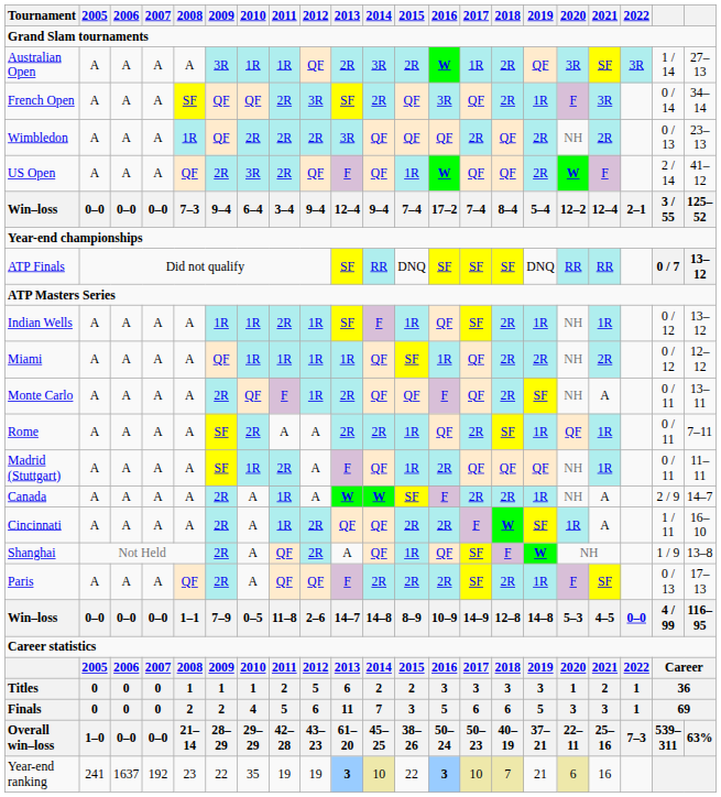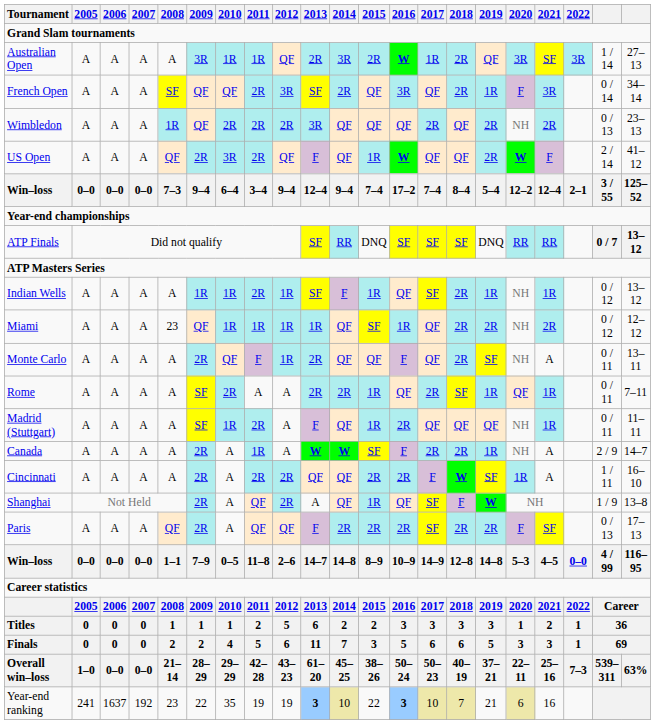 <table class=wikitable style=text-align:center;font-size:96%>
 <tr>
 <th>Tournament</th>
 <th><a href='#'>2005</a></th>
 <th><a href='#'>2006</a></th>
 <th><a href='#'>2007</a></th>
 <th><a href='#'>2008</a></th>
 <th><a href='#'>2009</a></th>
 <th><a href='#'>2010</a></th>
 <th><a href='#'>2011</a></th>
 <th><a href='#'>2012</a></th>
 <th><a href='#'>2013</a></th>
 <th><a href='#'>2014</a></th>
 <th><a href='#'>2015</a></th>
 <th><a href='#'>2016</a></th>
 <th><a href='#'>2017</a></th>
 <th><a href='#'>2018</a></th>
 <th><a href='#'>2019</a></th>
 <th><a href='#'>2020</a></th>
 <th><a href='#'>2021</a></th>
 <th><a href='#'>2022</a></th>
 <th></th>
 <th></th>
 </tr>
 <tr>
 <td colspan="21" align="left"><strong>Grand Slam tournaments</strong></td>
 </tr>
 <tr>
 <td align=left><a href='#'>Australian Open</a></td>
 <td>A</td>
 <td>A</td>
 <td>A</td>
 <td>A</td>
 <td bgcolor=afeeee><a href='#'>3R</a></td>
 <td bgcolor=afeeee><a href='#'>1R</a></td>
 <td bgcolor=afeeee><a href='#'>1R</a></td>
 <td bgcolor=ffebcd><a href='#'>QF</a></td>
 <td bgcolor=afeeee><a href='#'>2R</a></td>
 <td bgcolor=afeeee><a href='#'>3R</a></td>
 <td bgcolor=afeeee><a href='#'>2R</a></td>
 <td bgcolor=lime><a href='#'><strong>W</strong></a></td>
 <td bgcolor=afeeee><a href='#'>1R</a></td>
 <td bgcolor=afeeee><a href='#'>2R</a></td>
 <td bgcolor=ffebcd><a href='#'>QF</a></td>
 <td bgcolor=afeeee><a href='#'>3R</a></td>
 <td bgcolor=yellow><a href='#'>SF</a></td>
 <td bgcolor=afeeee><a href='#'>3R</a></td>
 <td>1 / 14</td>
 <td>27–13</td>
 </tr>
 <tr>
 <td align=left><a href='#'>French Open</a></td>
 <td>A</td>
 <td>A</td>
 <td>A</td>
 <td bgcolor=yellow><a href='#'>SF</a></td>
 <td bgcolor=ffebcd><a href='#'>QF</a></td>
 <td bgcolor=ffebcd><a href='#'>QF</a></td>
 <td bgcolor=afeeee><a href='#'>2R</a></td>
 <td bgcolor=afeeee><a href='#'>3R</a></td>
 <td bgcolor=yellow><a href='#'>SF</a></td>
 <td bgcolor=afeeee><a href='#'>2R</a></td>
 <td bgcolor=ffebcd><a href='#'>QF</a></td>
 <td bgcolor=afeeee><a href='#'>3R</a></td>
 <td bgcolor=ffebcd><a href='#'>QF</a></td>
 <td bgcolor=afeeee><a href='#'>2R</a></td>
 <td bgcolor=afeeee><a href='#'>1R</a></td>
 <td bgcolor=thistle><a href='#'>F</a></td>
 <td bgcolor=afeeee><a href='#'>3R</a></td>
 <td></td>
 <td>0 / 14</td>
 <td>34–14</td>
 </tr>
 <tr>
 <td align=left><a href='#'>Wimbledon</a></td>
 <td>A</td>
 <td>A</td>
 <td>A</td>
 <td bgcolor=afeeee><a href='#'>1R</a></td>
 <td bgcolor=ffebcd><a href='#'>QF</a></td>
 <td bgcolor=afeeee><a href='#'>2R</a></td>
 <td bgcolor=afeeee><a href='#'>2R</a></td>
 <td bgcolor=afeeee><a href='#'>2R</a></td>
 <td bgcolor=afeeee><a href='#'>3R</a></td>
 <td bgcolor=ffebcd><a href='#'>QF</a></td>
 <td bgcolor=ffebcd><a href='#'>QF</a></td>
 <td bgcolor=ffebcd><a href='#'>QF</a></td>
 <td bgcolor=afeeee><a href='#'>2R</a></td>
 <td bgcolor=ffebcd><a href='#'>QF</a></td>
 <td bgcolor=afeeee><a href='#'>2R</a></td>
 <td style=color:#767676>NH</td>
 <td bgcolor=afeeee><a href='#'>2R</a></td>
 <td></td>
 <td>0 / 13</td>
 <td>23–13</td>
 </tr>
 <tr>
 <td align=left><a href='#'>US Open</a></td>
 <td>A</td>
 <td>A</td>
 <td>A</td>
 <td bgcolor=ffebcd><a href='#'>QF</a></td>
 <td bgcolor=afeeee><a href='#'>2R</a></td>
 <td bgcolor=afeeee><a href='#'>3R</a></td>
 <td bgcolor=afeeee><a href='#'>2R</a></td>
 <td bgcolor=ffebcd><a href='#'>QF</a></td>
 <td bgcolor=D8BFD8><a href='#'>F</a></td>
 <td bgcolor=ffebcd><a href='#'>QF</a></td>
 <td bgcolor=afeeee><a href='#'>1R</a></td>
 <td bgcolor=lime><strong><a href='#'>W</a></strong></td>
 <td bgcolor=ffebcd><a href='#'>QF</a></td>
 <td bgcolor=ffebcd><a href='#'>QF</a></td>
 <td bgcolor=afeeee><a href='#'>2R</a></td>
 <td bgcolor=lime><strong><a href='#'>W</a></strong></td>
 <td bgcolor=thistle><a href='#'>F</a></td>
 <td></td>
 <td>2 / 14</td>
 <td>41–12</td>
 </tr>
 <tr>
 <th style=text-align:left>Win–loss</th>
 <th>0–0</th>
 <th>0–0</th>
 <th>0–0</th>
 <th>7–3</th>
 <th>9–4</th>
 <th>6–4</th>
 <th>3–4</th>
 <th>9–4</th>
 <th>12–4</th>
 <th>9–4</th>
 <th>7–4</th>
 <th>17–2</th>
 <th>7–4</th>
 <th>8–4</th>
 <th>5–4</th>
 <th>12–2</th>
 <th>12–4</th>
 <th>2–1</th>
 <th>3 / 55</th>
 <th>125–52</th>
 </tr>
 <tr>
 <td colspan="21" style="text-align:left"><strong>Year-end championships</strong></td>
 </tr>
 <tr>
 <td align=left><a href='#'>ATP Finals</a></td>
 <td colspan=8>Did not qualify</td>
 <td style=background:yellow><a href='#'>SF</a></td>
 <td style=background:#afeeee><a href='#'>RR</a></td>
 <td>DNQ</td>
 <td style=background:yellow><a href='#'>SF</a></td>
 <td style=background:yellow><a href='#'>SF</a></td>
 <td style=background:yellow><a href='#'>SF</a></td>
 <td>DNQ</td>
 <td bgcolor=afeeee><a href='#'>RR</a></td>
 <td bgcolor=afeeee><a href='#'>RR</a></td>
 <td></td>
 <th>0 / 7</th>
 <th>13–12</th>
 </tr>
 <tr>
 <td colspan="21" align="left"><strong>ATP Masters Series</strong></td>
 </tr>
 <tr>
 <td align=left><a href='#'>Indian Wells</a></td>
 <td>A</td>
 <td>A</td>
 <td>A</td>
 <td>A</td>
 <td bgcolor=afeeee><a href='#'>1R</a></td>
 <td bgcolor=afeeee><a href='#'>1R</a></td>
 <td bgcolor=afeeee><a href='#'>2R</a></td>
 <td bgcolor=afeeee><a href='#'>1R</a></td>
 <td bgcolor=yellow><a href='#'>SF</a></td>
 <td bgcolor=D8BFD8><a href='#'>F</a></td>
 <td bgcolor=afeeee><a href='#'>1R</a></td>
 <td bgcolor=ffebcd><a href='#'>QF</a></td>
 <td bgcolor=yellow><a href='#'>SF</a></td>
 <td bgcolor=afeeee><a href='#'>2R</a></td>
 <td bgcolor=afeeee><a href='#'>1R</a></td>
 <td style="color:#767676">NH</td>
 <td bgcolor=afeeee><a href='#'>1R</a></td>
 <td></td>
 <td>0 / 12</td>
 <td>13–12</td>
 </tr>
 <tr>
 <td align=left><a href='#'>Miami</a></td>
 <td>A</td>
 <td>A</td>
 <td>A</td>
-<td>A</td>
+<td>23</td>
 <td bgcolor=ffebcd><a href='#'>QF</a></td>
 <td bgcolor=afeeee><a href='#'>1R</a></td>
 <td bgcolor=afeeee><a href='#'>1R</a></td>
 <td bgcolor=afeeee><a href='#'>1R</a></td>
 <td bgcolor=afeeee><a href='#'>1R</a></td>
 <td bgcolor=ffebcd><a href='#'>QF</a></td>
 <td bgcolor=yellow><a href='#'>SF</a></td>
 <td bgcolor=afeeee><a href='#'>1R</a></td>
 <td bgcolor=ffebcd><a href='#'>QF</a></td>
 <td bgcolor=afeeee><a href='#'>2R</a></td>
 <td bgcolor=afeeee><a href='#'>2R</a></td>
 <td style=color:#767676>NH</td>
 <td bgcolor=afeeee><a href='#'>2R</a></td>
 <td></td>
 <td>0 / 12</td>
 <td>12–12</td>
 </tr>
 <tr>
 <td align=left><a href='#'>Monte Carlo</a></td>
 <td>A</td>
 <td>A</td>
 <td>A</td>
 <td>A</td>
 <td bgcolor=afeeee><a href='#'>2R</a></td>
 <td bgcolor=ffebcd><a href='#'>QF</a></td>
 <td bgcolor=D8BFD8><a href='#'>F</a></td>
 <td bgcolor=afeeee><a href='#'>1R</a></td>
 <td bgcolor=afeeee><a href='#'>2R</a></td>
 <td bgcolor=ffebcd><a href='#'>QF</a></td>
 <td bgcolor=ffebcd><a href='#'>QF</a></td>
 <td bgcolor=D8BFD8><a href='#'>F</a></td>
 <td bgcolor=ffebcd><a href='#'>QF</a></td>
 <td bgcolor=afeeee><a href='#'>2R</a></td>
 <td bgcolor=yellow><a href='#'>SF</a></td>
 <td style=color:#767676>NH</td>
 <td>A</td>
 <td></td>
 <td>0 / 11</td>
 <td>13–11</td>
 </tr>
 <tr>
 <td align=left><a href='#'>Rome</a></td>
 <td>A</td>
 <td>A</td>
 <td>A</td>
 <td>A</td>
 <td bgcolor=yellow><a href='#'>SF</a></td>
 <td bgcolor=afeeee><a href='#'>2R</a></td>
 <td>A</td>
 <td>A</td>
 <td bgcolor=afeeee><a href='#'>2R</a></td>
 <td bgcolor=afeeee><a href='#'>2R</a></td>
 <td bgcolor=afeeee><a href='#'>1R</a></td>
 <td bgcolor=ffebcd><a href='#'>QF</a></td>
 <td bgcolor=afeeee><a href='#'>2R</a></td>
 <td bgcolor=yellow><a href='#'>SF</a></td>
 <td bgcolor=afeeee><a href='#'>1R</a></td>
 <td bgcolor=ffebcd><a href='#'>QF</a></td>
 <td bgcolor=afeeee><a href='#'>1R</a></td>
 <td></td>
 <td>0 / 11</td>
 <td>7–11</td>
 </tr>
 <tr>
 <td align=left><a href='#'>Madrid (Stuttgart)</a></td>
 <td>A</td>
 <td>A</td>
 <td>A</td>
 <td>A</td>
 <td bgcolor=yellow><a href='#'>SF</a></td>
 <td bgcolor=afeeee><a href='#'>1R</a></td>
 <td bgcolor=afeeee><a href='#'>2R</a></td>
 <td>A</td>
 <td bgcolor=D8BFD8><a href='#'>F</a></td>
 <td bgcolor=ffebcd><a href='#'>QF</a></td>
 <td bgcolor=afeeee><a href='#'>1R</a></td>
 <td bgcolor=afeeee><a href='#'>2R</a></td>
 <td bgcolor=ffebcd><a href='#'>QF</a></td>
 <td bgcolor=ffebcd><a href='#'>QF</a></td>
 <td bgcolor=ffebcd><a href='#'>QF</a></td>
 <td style=color:#767676>NH</td>
 <td bgcolor=afeeee><a href='#'>1R</a></td>
 <td></td>
 <td>0 / 11</td>
 <td>11–11</td>
 </tr>
 <tr>
 <td align=left><a href='#'>Canada</a></td>
 <td>A</td>
 <td>A</td>
 <td>A</td>
 <td>A</td>
 <td bgcolor=afeeee><a href='#'>2R</a></td>
 <td>A</td>
 <td bgcolor=afeeee><a href='#'>1R</a></td>
 <td>A</td>
 <td bgcolor=lime><a href='#'><strong>W</strong></a></td>
 <td bgcolor=lime><a href='#'><strong>W</strong></a></td>
 <td bgcolor=yellow><a href='#'>SF</a></td>
 <td bgcolor=thistle><a href='#'>F</a></td>
 <td bgcolor=afeeee><a href='#'>2R</a></td>
 <td bgcolor=afeeee><a href='#'>2R</a></td>
 <td bgcolor=afeeee><a href='#'>1R</a></td>
 <td style=color:#767676>NH</td>
 <td>A</td>
 <td></td>
 <td>2 / 9</td>
 <td>14–7</td>
 </tr>
 <tr>
 <td align=left><a href='#'>Cincinnati</a></td>
 <td>A</td>
 <td>A</td>
 <td>A</td>
 <td>A</td>
 <td bgcolor=afeeee><a href='#'>2R</a></td>
 <td>A</td>
-<td bgcolor=afeeee><a href='#'>1R</a></td>
+<td bgcolor=afeeee><a href='#'>2R</a></td>
 <td bgcolor=afeeee><a href='#'>2R</a></td>
 <td bgcolor=ffebcd><a href='#'>QF</a></td>
 <td bgcolor=ffebcd><a href='#'>QF</a></td>
 <td bgcolor=afeeee><a href='#'>2R</a></td>
 <td bgcolor=afeeee><a href='#'>2R</a></td>
 <td bgcolor=thistle><a href='#'>F</a></td>
 <td bgcolor=lime><a href='#'><strong>W</strong></a></td>
 <td bgcolor=yellow><a href='#'>SF</a></td>
 <td bgcolor=afeeee><a href='#'>1R</a></td>
 <td>A</td>
 <td></td>
 <td>1 / 11</td>
 <td>16–10</td>
 </tr>
 <tr>
 <td align=left><a href='#'>Shanghai</a></td>
 <td colspan=4 style=color:#767676>Not Held</td>
 <td bgcolor=afeeee><a href='#'>2R</a></td>
 <td>A</td>
 <td bgcolor=ffebcd><a href='#'>QF</a></td>
 <td bgcolor=afeeee><a href='#'>2R</a></td>
 <td>A</td>
 <td bgcolor=ffebcd><a href='#'>QF</a></td>
 <td bgcolor=afeeee><a href='#'>1R</a></td>
 <td bgcolor=ffebcd><a href='#'>QF</a></td>
 <td bgcolor=yellow><a href='#'>SF</a></td>
 <td bgcolor=thistle><a href='#'>F</a></td>
 <td bgcolor=lime><a href='#'><strong>W</strong></a></td>
 <td colspan="2" style="color:#767676">NH</td>
 <td></td>
 <td>1 / 9</td>
 <td>13–8</td>
 </tr>
 <tr>
 <td align=left><a href='#'>Paris</a></td>
 <td>A</td>
 <td>A</td>
 <td>A</td>
 <td bgcolor=ffebcd><a href='#'>QF</a></td>
 <td bgcolor=afeeee><a href='#'>2R</a></td>
 <td>A</td>
 <td bgcolor=ffebcd><a href='#'>QF</a></td>
 <td bgcolor=ffebcd><a href='#'>QF</a></td>
 <td bgcolor=D8BFD8><a href='#'>F</a></td>
 <td bgcolor=afeeee><a href='#'>2R</a></td>
 <td bgcolor=afeeee><a href='#'>2R</a></td>
 <td bgcolor=afeeee><a href='#'>2R</a></td>
 <td bgcolor=yellow><a href='#'>SF</a></td>
 <td bgcolor=afeeee><a href='#'>2R</a></td>
-<td bgcolor=afeeee><a href='#'>1R</a></td>
+<td bgcolor=afeeee><a href='#'>2R</a></td>
 <td bgcolor=thistle><a href='#'>F</a></td>
 <td bgcolor=yellow><a href='#'>SF</a></td>
 <td></td>
 <td>0 / 13</td>
 <td>17–13</td>
 </tr>
 <tr>
 <th style=text-align:left>Win–loss</th>
 <th>0–0</th>
 <th>0–0</th>
 <th>0–0</th>
 <th>1–1</th>
 <th>7–9</th>
 <th>0–5</th>
 <th>11–8</th>
 <th>2–6</th>
 <th>14–7</th>
 <th>14–8</th>
 <th>8–9</th>
 <th>10–9</th>
 <th>14–9</th>
 <th>12–8</th>
 <th>14–8</th>
 <th>5–3</th>
 <th>4–5</th>
 <th><a href='#'>0–0</a></th>
 <th>4 / 99</th>
 <th>116–95</th>
 </tr>
 <tr>
 <td colspan="21" style="text-align:left"><strong>Career statistics</strong></td>
 </tr>
 <tr>
 <th></th>
 <th><a href='#'>2005</a></th>
 <th><a href='#'>2006</a></th>
 <th><a href='#'>2007</a></th>
 <th><a href='#'>2008</a></th>
 <th><a href='#'>2009</a></th>
 <th><a href='#'>2010</a></th>
 <th><a href='#'>2011</a></th>
 <th><a href='#'>2012</a></th>
 <th><a href='#'>2013</a></th>
 <th><a href='#'>2014</a></th>
 <th><a href='#'>2015</a></th>
 <th><a href='#'>2016</a></th>
 <th><a href='#'>2017</a></th>
 <th><a href='#'>2018</a></th>
 <th><a href='#'>2019</a></th>
 <th><a href='#'>2020</a></th>
 <th><a href='#'>2021</a></th>
 <th><a href='#'>2022</a></th>
 <th colspan="2">Career</th>
 </tr>
 <tr>
 <th style=text-align:left>Titles</th>
 <th>0</th>
 <th>0</th>
 <th>0</th>
 <th>1</th>
 <th>1</th>
 <th>1</th>
 <th>2</th>
 <th>5</th>
 <th>6</th>
 <th>2</th>
 <th>2</th>
 <th>3</th>
 <th>3</th>
 <th>3</th>
 <th>3</th>
 <th>1</th>
 <th>2</th>
 <th>1</th>
 <th colspan="2">36</th>
 </tr>
 <tr>
 <th style=text-align:left>Finals</th>
 <th>0</th>
 <th>0</th>
 <th>0</th>
 <th>2</th>
 <th>2</th>
 <th>4</th>
 <th>5</th>
 <th>6</th>
 <th>11</th>
 <th>7</th>
 <th>3</th>
 <th>5</th>
 <th>6</th>
 <th>6</th>
 <th>5</th>
 <th>3</th>
 <th>3</th>
 <th>1</th>
 <th colspan="2">69</th>
 </tr>
 <tr>
 <th style=text-align:left>Overall win–loss</th>
 <th>1–0</th>
 <th>0–0</th>
 <th>0–0</th>
 <th>21–14</th>
 <th>28–29</th>
 <th>29–29</th>
 <th>42–28</th>
 <th>43–23</th>
 <th>61–20</th>
 <th>45–25</th>
 <th>38–26</th>
 <th>50–24</th>
 <th>50–23</th>
 <th>40–19</th>
 <th>37–21</th>
 <th>22–11</th>
 <th>25–16</th>
 <th>7–3</th>
 <th>539–311</th>
 <th>63%</th>
 </tr>
 <tr>
 <td align=left>Year-end ranking</td>
 <td>241</td>
 <td>1637</td>
 <td>192</td>
 <td>23</td>
 <td>22</td>
 <td>35</td>
 <td>19</td>
 <td>19</td>
 <td bgcolor=99ccff><strong>3</strong></td>
 <td bgcolor=EEE8AA>10</td>
 <td>22</td>
 <td bgcolor=99ccff><strong>3</strong></td>
 <td bgcolor=EEE8AA>10</td>
 <td bgcolor=EEE8AA>7</td>
 <td>21</td>
 <td bgcolor=EEE8AA>6</td>
 <td>16</td>
 <td></td>
 <th colspan=2></th>
 </tr>
 </table>
